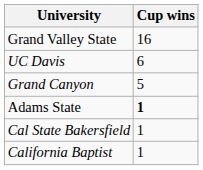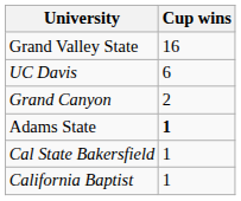 <table class="wikitable sortable">
 <tr>
 <th>University</th>
 <th>Cup wins</th>
 </tr>
 <tr>
 <td>Grand Valley State</td>
 <td>16</td>
 </tr>
 <tr>
 <td><em>UC Davis</em></td>
 <td>6</td>
 </tr>
 <tr>
 <td><em>Grand Canyon</em></td>
-<td>5</td>
+<td>2</td>
 </tr>
 <tr>
 <td>Adams State</td>
 <td><strong>1</strong></td>
 </tr>
 <tr>
 <td><em>Cal State Bakersfield</em></td>
 <td>1</td>
 </tr>
 <tr>
 <td><em>California Baptist</em></td>
 <td>1</td>
 </tr>
 </table>
